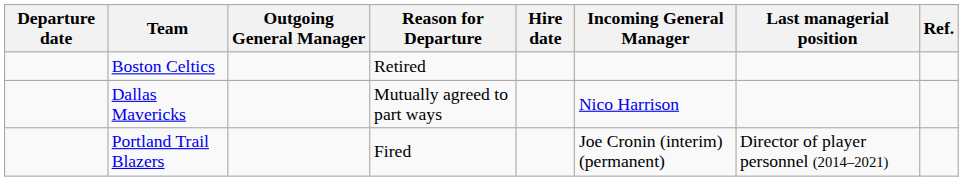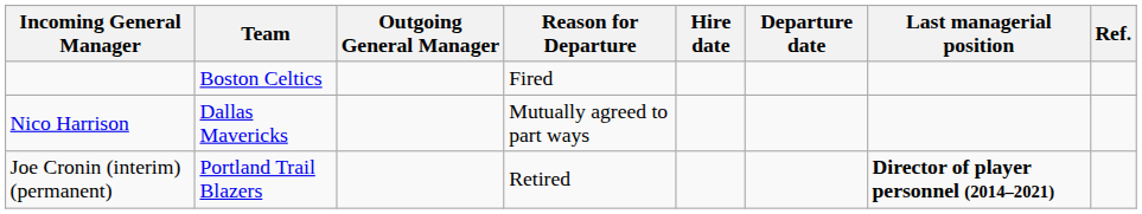 <table class="sortable wikitable col1center col5center">
 <tr>
-<th>Departure date</th>
+<th>Incoming General Manager</th>
 <th>Team</th>
 <th>Outgoing General Manager</th>
 <th>Reason for Departure</th>
 <th>Hire date</th>
-<th>Incoming General Manager</th>
+<th>Departure date</th>
 <th class="unsortable">Last managerial position</th>
 <th class="unsortable">Ref.</th>
 </tr>
 <tr>
 <td></td>
 <td><a href='#'>Boston Celtics</a></td>
 <td></td>
-<td>Retired</td>
+<td>Fired</td>
 <td></td>
 <td></td>
 <td></td>
 <td></td>
 </tr>
 <tr>
-<td></td>
+<td><a href='#'>Nico Harrison</a></td>
 <td><a href='#'>Dallas Mavericks</a></td>
 <td></td>
 <td>Mutually agreed to part ways</td>
 <td></td>
-<td><a href='#'>Nico Harrison</a></td>
+<td></td>
 <td></td>
 <td></td>
 </tr>
 <tr>
-<td></td>
+<td>Joe Cronin (interim)(permanent)</td>
 <td><a href='#'>Portland Trail Blazers</a></td>
 <td></td>
-<td>Fired</td>
+<td>Retired</td>
 <td></td>
-<td>Joe Cronin (interim)(permanent)</td>
-<td>Director of player personnel <small>(2014–2021)</small></td>
+<td></td>
+<td><strong>Director of player personnel <small>(2014–2021)</small></strong></td>
 <td></td>
 </tr>
 </table>
